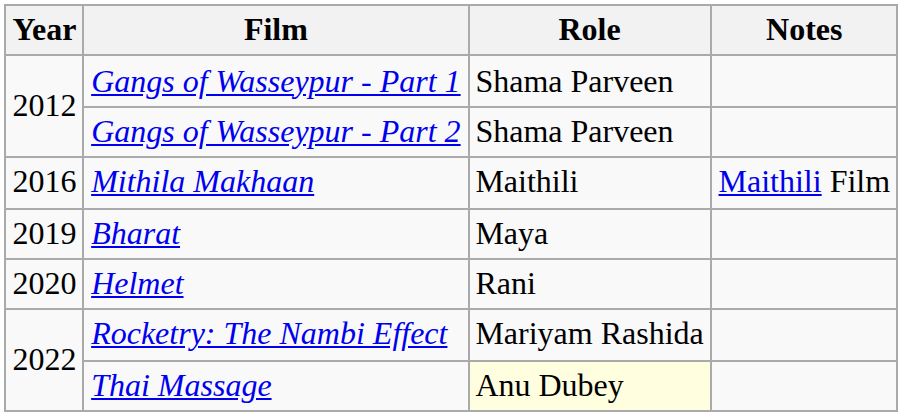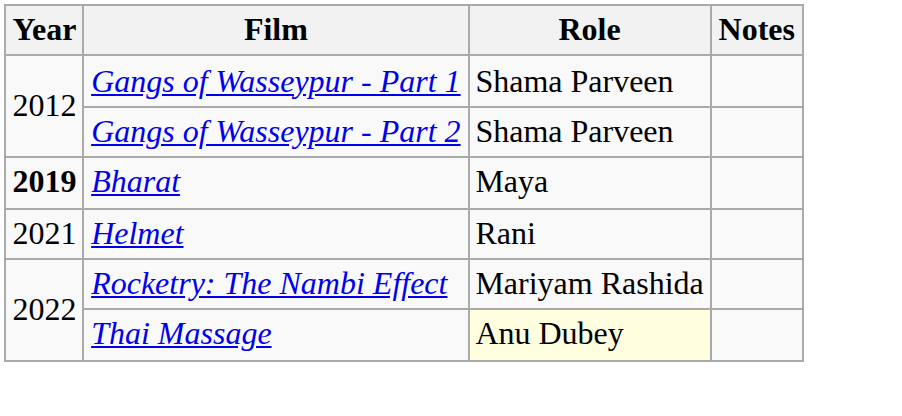 <table class="wikitable sortable">
 <tr>
 <th>Year</th>
 <th>Film</th>
 <th>Role</th>
 <th>Notes</th>
 </tr>
 <tr>
 <td rowspan="2">2012</td>
 <td><em><a href='#'>Gangs of Wasseypur - Part 1</a></em></td>
 <td>Shama Parveen</td>
 <td></td>
 </tr>
 <tr>
 <td><em><a href='#'>Gangs of Wasseypur - Part 2</a></em></td>
 <td>Shama Parveen</td>
 <td></td>
 </tr>
 <tr>
-<td>2016</td>
-<td><em><a href='#'>Mithila Makhaan</a></em></td>
-<td>Maithili</td>
-<td><a href='#'>Maithili</a> Film</td>
-</tr>
-<tr>
-<td>2019</td>
+<td><strong>2019</strong></td>
 <td><em><a href='#'>Bharat</a></em></td>
 <td>Maya</td>
 <td></td>
 </tr>
 <tr>
-<td>2020</td>
+<td>2021</td>
 <td><em><a href='#'>Helmet</a></em></td>
 <td>Rani</td>
 <td></td>
 </tr>
 <tr>
 <td rowspan="2">2022</td>
 <td><em><a href='#'>Rocketry: The Nambi Effect</a></em></td>
 <td>Mariyam Rashida</td>
 <td></td>
 </tr>
 <tr>
 <td><em><a href='#'>Thai Massage</a></em></td>
 <td style="background: lightyellow;">Anu Dubey</td>
 <td></td>
 </tr>
 <tr>
 </tr>
 </table>
